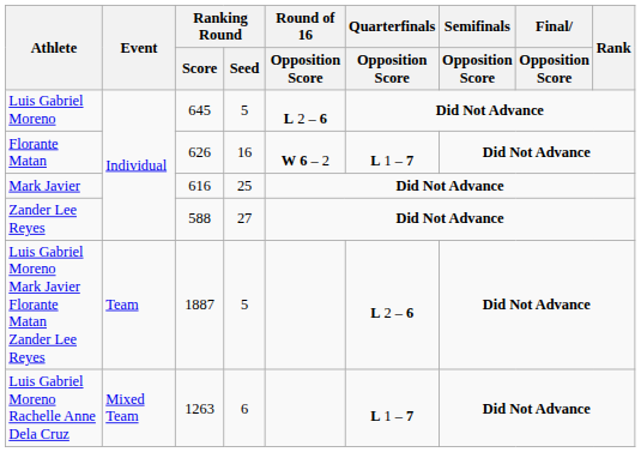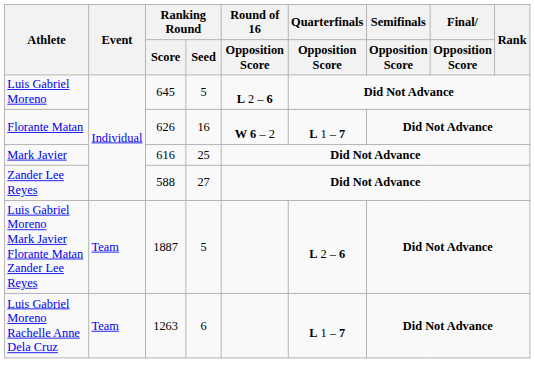 <table class="wikitable" width="98%" style="text-align:center; font-size:90%">
 <tr>
 <th rowspan=2>Athlete</th>
 <th rowspan=2>Event</th>
 <th colspan=2>Ranking Round</th>
 <th>Round of 16</th>
 <th>Quarterfinals</th>
 <th>Semifinals</th>
 <th>Final/</th>
 <th rowspan=2>Rank</th>
 </tr>
 <tr>
 <th>Score</th>
 <th>Seed</th>
 <th>Opposition<br>Score</th>
 <th>Opposition<br>Score</th>
 <th>Opposition<br>Score</th>
 <th>Opposition<br>Score</th>
 </tr>
 <tr align=center>
 <td align=left><a href='#'>Luis Gabriel Moreno</a></td>
 <td rowspan=4 align=left><a href='#'>Individual</a></td>
 <td>645</td>
 <td>5 <strong></strong></td>
 <td> <br> <strong>L</strong> 2 – <strong>6</strong></td>
 <td colspan=4><strong>Did Not Advance</strong></td>
 </tr>
 <tr>
 <td align=left><a href='#'>Florante Matan</a></td>
 <td>626</td>
 <td>16 <strong></strong></td>
 <td> <br> <strong>W</strong> <strong>6</strong> – 2</td>
 <td> <br> <strong>L</strong> 1 – <strong>7</strong></td>
 <td colspan=3><strong>Did Not Advance</strong></td>
 </tr>
 <tr>
 <td align=left><a href='#'>Mark Javier</a></td>
 <td>616</td>
 <td>25</td>
 <td colspan=5><strong>Did Not Advance</strong></td>
 </tr>
 <tr>
 <td align=left><a href='#'>Zander Lee Reyes</a></td>
 <td>588</td>
 <td>27</td>
 <td colspan=5><strong>Did Not Advance</strong></td>
 </tr>
 <tr align=center>
 <td align=left><a href='#'>Luis Gabriel Moreno</a><br><a href='#'>Mark Javier</a><br><a href='#'>Florante Matan</a><br><a href='#'>Zander Lee Reyes</a></td>
 <td align=left><a href='#'>Team</a></td>
 <td>1887</td>
 <td>5</td>
 <td></td>
 <td> <br> <strong>L</strong> 2 – <strong>6</strong></td>
 <td colspan=3><strong>Did Not Advance</strong></td>
 </tr>
 <tr align=center>
 <td align=left><a href='#'>Luis Gabriel Moreno</a><br><a href='#'>Rachelle Anne Dela Cruz</a></td>
-<td align=left><a href='#'>Mixed Team</a></td>
+<td align=left><a href='#'>Team</a></td>
 <td>1263</td>
 <td>6</td>
 <td></td>
 <td> <br> <strong>L</strong> 1 – <strong>7</strong></td>
 <td colspan=3><strong>Did Not Advance</strong></td>
 </tr>
 </table>
